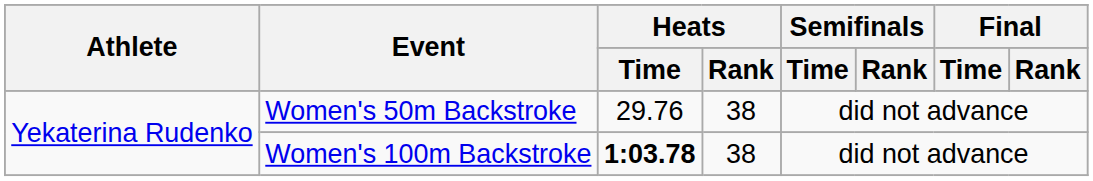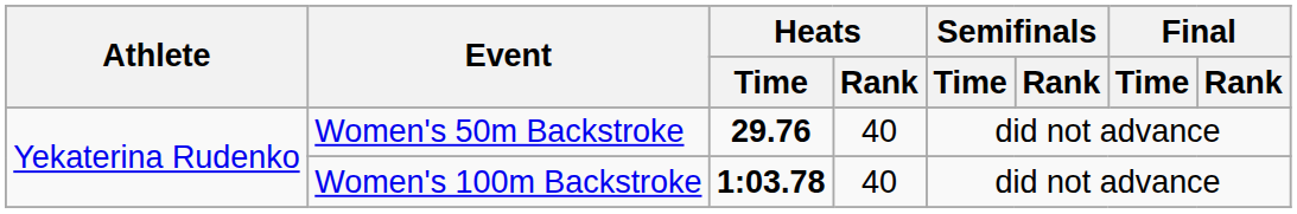 <table class=wikitable style="font-size:90%">
 <tr>
 <th rowspan="2">Athlete</th>
 <th rowspan="2">Event</th>
 <th colspan="2">Heats</th>
 <th colspan="2">Semifinals</th>
 <th colspan="2">Final</th>
 </tr>
 <tr>
 <th>Time</th>
 <th>Rank</th>
 <th>Time</th>
 <th>Rank</th>
 <th>Time</th>
 <th>Rank</th>
 </tr>
 <tr>
 <td rowspan="2"><a href='#'>Yekaterina Rudenko</a></td>
 <td><a href='#'>Women's 50m Backstroke</a></td>
-<td align=center>29.76</td>
-<td align=center>38</td>
+<td align=center><strong>29.76</strong></td>
+<td align=center>40</td>
 <td align=center colspan=4>did not advance</td>
 </tr>
 <tr>
 <td><a href='#'>Women's 100m Backstroke</a></td>
 <td align=center><strong>1:03.78</strong></td>
-<td align=center>38</td>
+<td align=center>40</td>
 <td align=center colspan=4>did not advance</td>
 </tr>
 </table>
